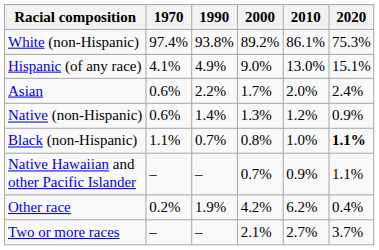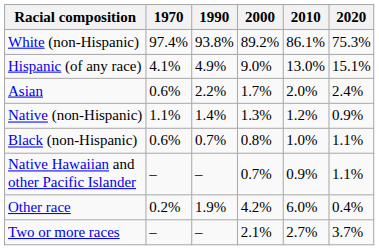 <table class="wikitable sortable collapsible" style="font-size: 90%;">
 <tr>
 <th>Racial composition</th>
 <th>1970</th>
 <th>1990</th>
 <th>2000</th>
 <th>2010</th>
 <th>2020</th>
 </tr>
 <tr>
 <td><a href='#'>White</a> (non-Hispanic)</td>
 <td>97.4%</td>
 <td>93.8%</td>
 <td>89.2%</td>
 <td>86.1%</td>
 <td>75.3%</td>
 </tr>
 <tr>
 <td><a href='#'>Hispanic</a> (of any race)</td>
 <td>4.1%</td>
 <td>4.9%</td>
 <td>9.0%</td>
 <td>13.0%</td>
 <td>15.1%</td>
 </tr>
 <tr>
 <td><a href='#'>Asian</a></td>
 <td>0.6%</td>
 <td>2.2%</td>
 <td>1.7%</td>
 <td>2.0%</td>
 <td>2.4%</td>
 </tr>
 <tr>
 <td><a href='#'>Native</a> (non-Hispanic)</td>
-<td>0.6%</td>
+<td>1.1%</td>
 <td>1.4%</td>
 <td>1.3%</td>
 <td>1.2%</td>
 <td>0.9%</td>
 </tr>
 <tr>
 <td><a href='#'>Black</a> (non-Hispanic)</td>
-<td>1.1%</td>
+<td>0.6%</td>
 <td>0.7%</td>
 <td>0.8%</td>
 <td>1.0%</td>
-<td><strong>1.1%</strong></td>
+<td>1.1%</td>
 </tr>
 <tr>
 <td><a href='#'>Native Hawaiian</a> and<br><a href='#'>other Pacific Islander</a></td>
 <td>–</td>
 <td>–</td>
 <td>0.7%</td>
 <td>0.9%</td>
 <td>1.1%</td>
 </tr>
 <tr>
 <td><a href='#'>Other race</a></td>
 <td>0.2%</td>
 <td>1.9%</td>
 <td>4.2%</td>
-<td>6.2%</td>
+<td>6.0%</td>
 <td>0.4%</td>
 </tr>
 <tr>
 <td><a href='#'>Two or more races</a></td>
 <td>–</td>
 <td>–</td>
 <td>2.1%</td>
 <td>2.7%</td>
 <td>3.7%</td>
 </tr>
 </table>
